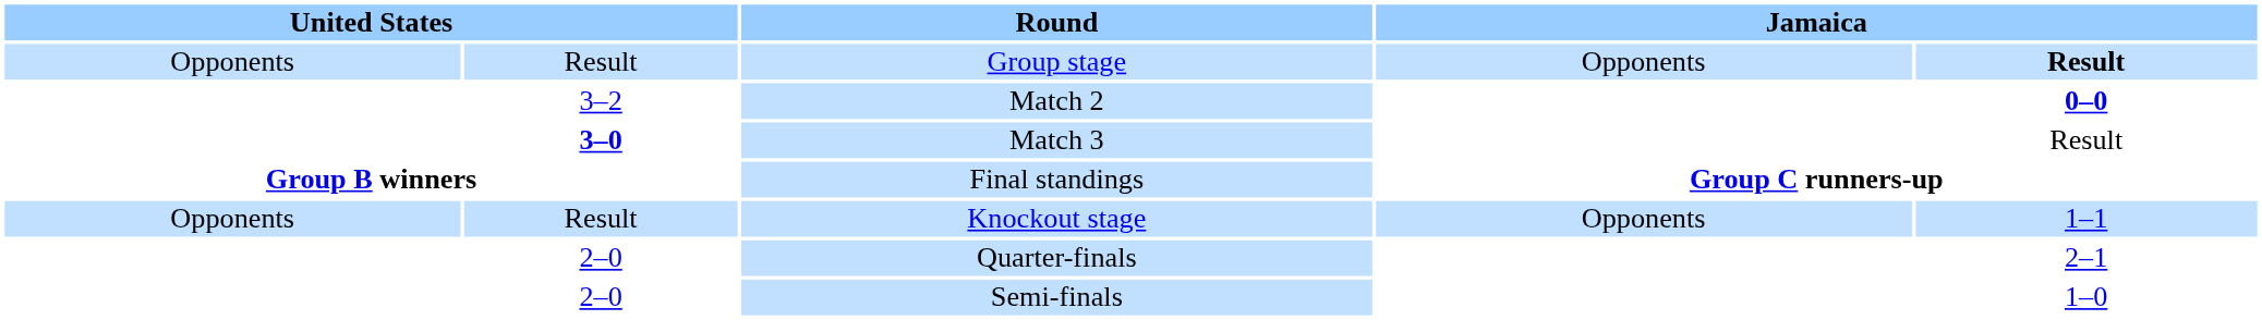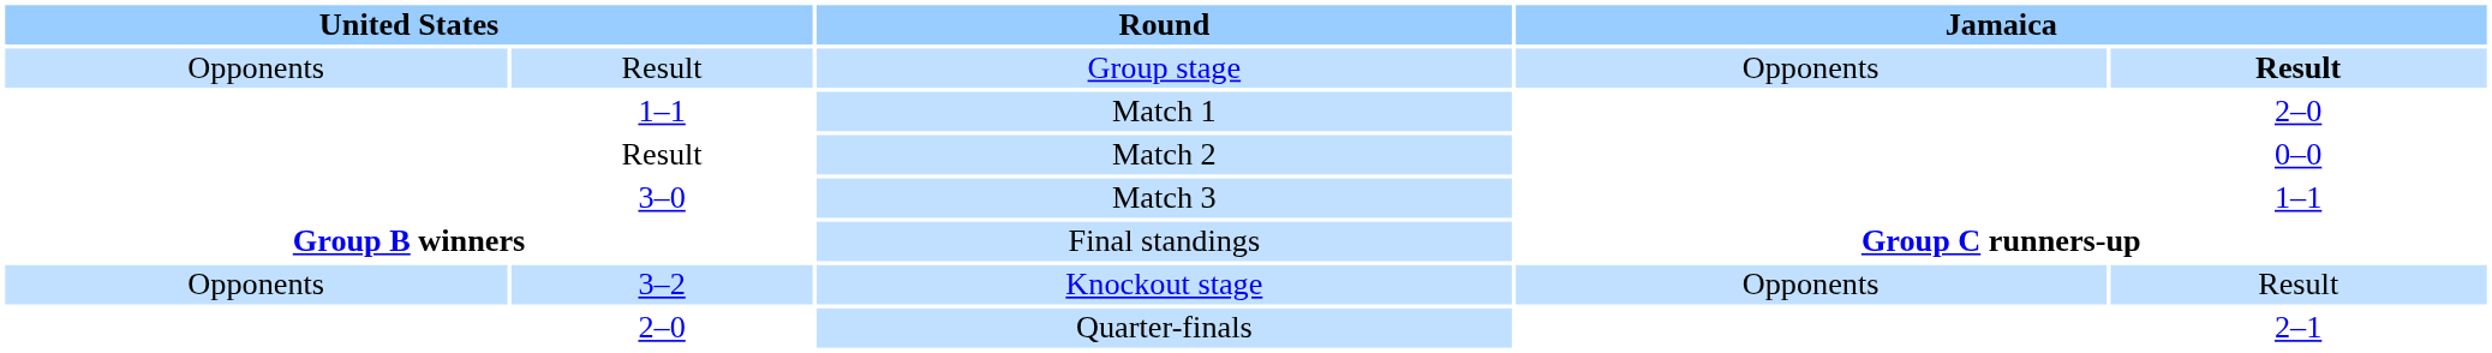 <table style="width:100%; text-align:center">
 <tr style="vertical-align:top; background:#99CCFF">
 <th colspan="2">United States</th>
 <th>Round</th>
 <th colspan="2">Jamaica</th>
 </tr>
 <tr style="vertical-align:top; background:#C1E0FF">
 <td>Opponents</td>
 <td>Result</td>
 <td><a href='#'>Group stage</a></td>
 <td>Opponents</td>
 <td><strong>Result</strong></td>
 </tr>
 <tr>
 <td align="left"></td>
-<td><a href='#'>3–2</a></td>
-<td style="background:#C1E0FF">Match 2</td>
+<td><a href='#'>1–1</a></td>
+<td style="background:#C1E0FF">Match 1</td>
 <td align="left"></td>
-<td><strong><a href='#'>0–0</a></strong></td>
+<td><a href='#'>2–0</a></td>
 </tr>
 <tr>
 <td align="left"></td>
-<td><strong><a href='#'>3–0</a></strong></td>
+<td>Result</td>
+<td style="background:#C1E0FF">Match 2</td>
+<td align="left"></td>
+<td><a href='#'>0–0</a></td>
+</tr>
+<tr>
+<td align="left"></td>
+<td><a href='#'>3–0</a></td>
 <td style="background:#C1E0FF">Match 3</td>
 <td align="left"></td>
-<td>Result</td>
+<td><a href='#'>1–1</a></td>
 </tr>
 <tr>
 <td colspan="2" style="text-align:center"><strong><a href='#'>Group B</a> winners</strong><br></td>
 <td style="background:#C1E0FF">Final standings</td>
 <td colspan="2" style="text-align:center"><strong><a href='#'>Group C</a> runners-up</strong><br></td>
 </tr>
 <tr style="vertical-align:top; background:#C1E0FF">
 <td>Opponents</td>
-<td>Result</td>
+<td><a href='#'>3–2</a></td>
 <td><a href='#'>Knockout stage</a></td>
 <td>Opponents</td>
-<td><a href='#'>1–1</a></td>
+<td>Result</td>
 </tr>
 <tr>
 <td align="left"></td>
 <td><a href='#'>2–0</a></td>
 <td style="background:#C1E0FF">Quarter-finals</td>
 <td align="left"></td>
 <td><a href='#'>2–1</a></td>
 </tr>
-<tr>
-<td align="left"></td>
-<td><a href='#'>2–0</a></td>
-<td style="background:#C1E0FF">Semi-finals</td>
-<td align="left"></td>
-<td><a href='#'>1–0</a></td>
-</tr>
 </table>
